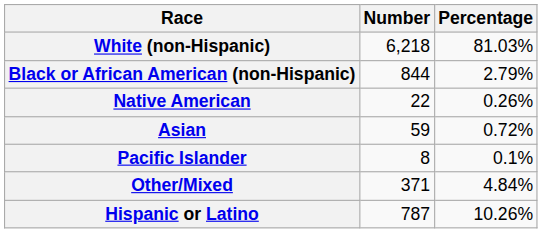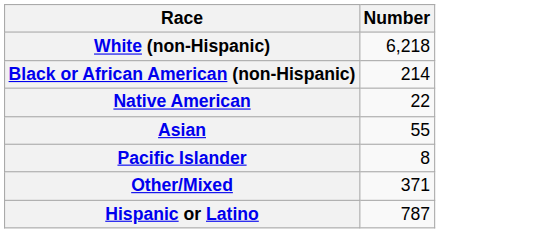 <table class="wikitable" style="text-align:right">
 <tr>
 <th scope="col">Race</th>
 <th scope="col">Number</th>
-<th scope="col">Percentage</th>
 </tr>
 <tr>
 <th scope="row"><a href='#'>White</a> (non-Hispanic)</th>
 <td>6,218</td>
-<td>81.03%</td>
 </tr>
 <tr>
 <th scope="row"><a href='#'>Black or African American</a> (non-Hispanic)</th>
-<td>844</td>
-<td>2.79%</td>
+<td>214</td>
 </tr>
 <tr>
 <th scope="row"><a href='#'>Native American</a></th>
 <td>22</td>
-<td>0.26%</td>
 </tr>
 <tr>
 <th scope="row"><a href='#'>Asian</a></th>
-<td>59</td>
-<td>0.72%</td>
+<td>55</td>
 </tr>
 <tr>
 <th scope="row"><a href='#'>Pacific Islander</a></th>
 <td>8</td>
-<td>0.1%</td>
 </tr>
 <tr>
 <th scope="row"><a href='#'>Other/Mixed</a></th>
 <td>371</td>
-<td>4.84%</td>
 </tr>
 <tr>
 <th scope="row"><a href='#'>Hispanic</a> or <a href='#'>Latino</a></th>
 <td>787</td>
-<td>10.26%</td>
 </tr>
 </table>
